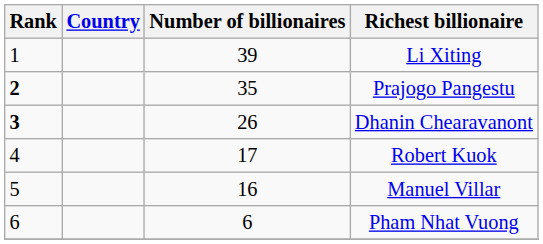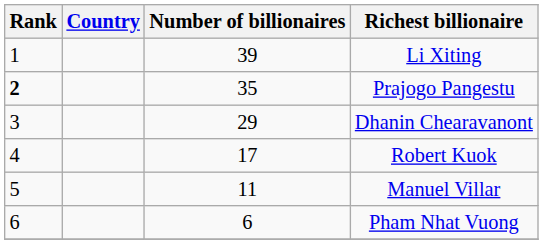 <table class="wikitable" style="font-size:95%;">
 <tr>
 <th>Rank</th>
 <th><a href='#'>Country</a></th>
 <th>Number of billionaires</th>
 <th>Richest billionaire</th>
 </tr>
 <tr>
 <td>1</td>
 <td></td>
 <td align="center">39</td>
 <td align="center"><a href='#'>Li Xiting</a></td>
 </tr>
 <tr>
 <td><strong>2</strong></td>
 <td></td>
 <td align="center">35</td>
 <td align="center"><a href='#'>Prajogo Pangestu</a></td>
 </tr>
 <tr>
-<td><strong>3</strong></td>
+<td>3</td>
 <td></td>
-<td align="center">26</td>
+<td align="center">29</td>
 <td align="center"><a href='#'>Dhanin Chearavanont</a></td>
 </tr>
 <tr>
 <td>4</td>
 <td></td>
 <td align="center">17</td>
 <td align="center"><a href='#'>Robert Kuok</a></td>
 </tr>
 <tr>
 <td>5</td>
 <td></td>
-<td align="center">16</td>
+<td align="center">11</td>
 <td align="center"><a href='#'>Manuel Villar</a></td>
 </tr>
 <tr>
 <td>6</td>
 <td></td>
 <td align="center">6</td>
 <td align="center"><a href='#'>Pham Nhat Vuong</a></td>
 </tr>
 <tr>
 </tr>
 </table>
